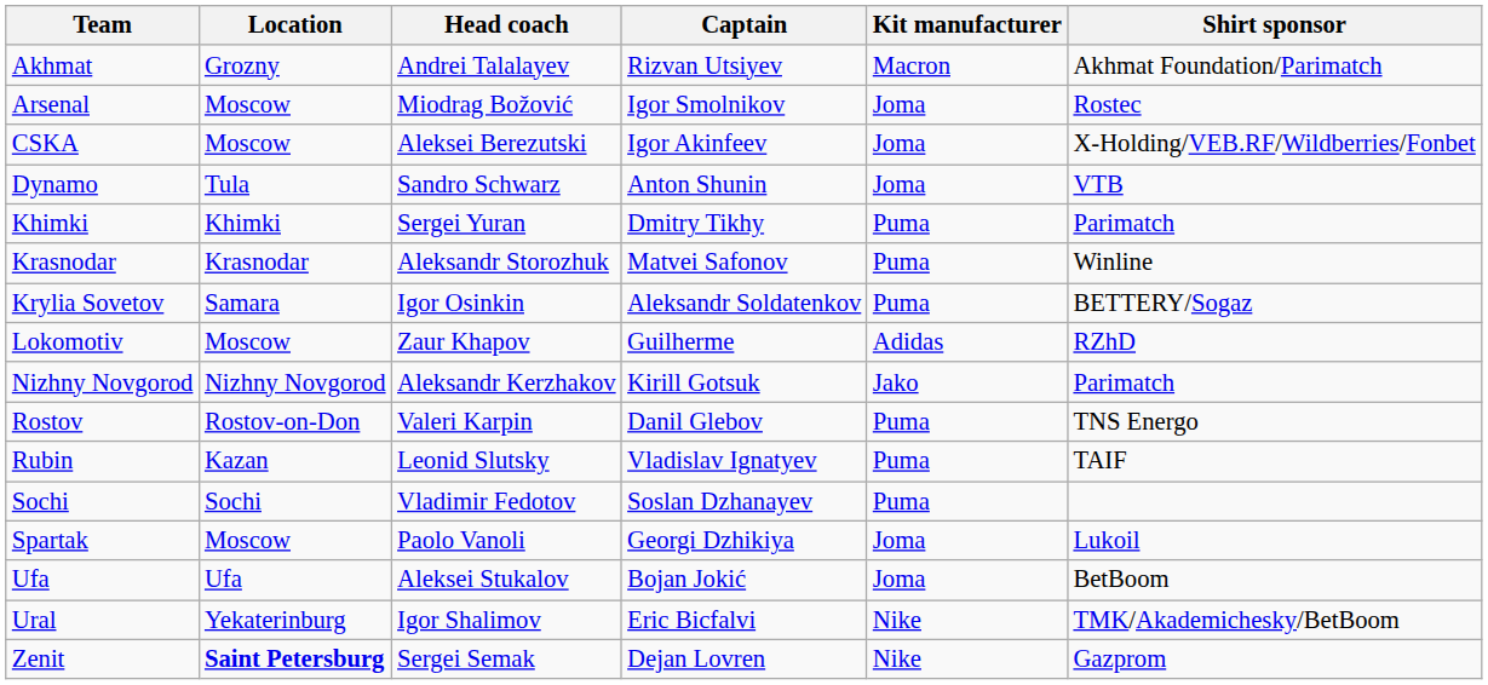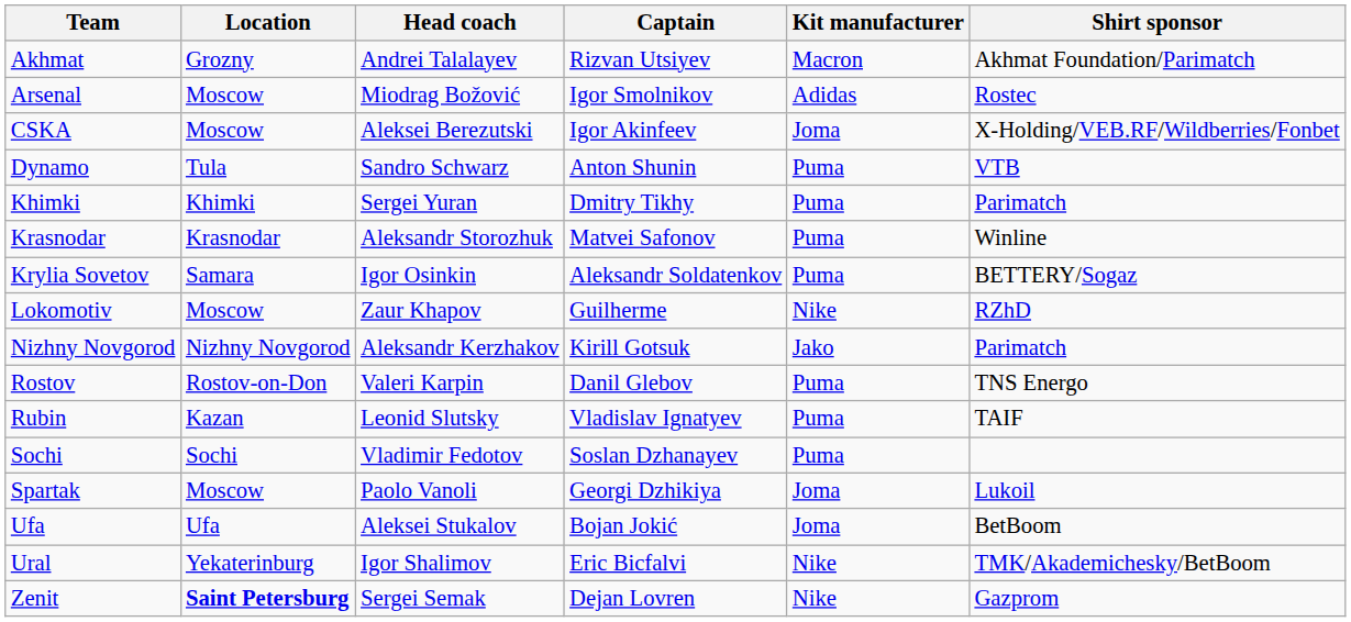 <table class="wikitable sortable" style="text-align:left; margin:1em auto">
 <tr>
 <th>Team</th>
 <th>Location</th>
 <th>Head coach</th>
 <th>Captain</th>
 <th>Kit manufacturer</th>
 <th>Shirt sponsor</th>
 </tr>
 <tr>
 <td><a href='#'>Akhmat</a></td>
 <td><a href='#'>Grozny</a></td>
 <td> <a href='#'>Andrei Talalayev</a></td>
 <td> <a href='#'>Rizvan Utsiyev</a></td>
 <td> <a href='#'>Macron</a></td>
 <td>Akhmat Foundation/<a href='#'>Parimatch</a></td>
 </tr>
 <tr>
 <td><a href='#'>Arsenal</a></td>
 <td><a href='#'>Moscow</a></td>
 <td> <a href='#'>Miodrag Božović</a></td>
 <td> <a href='#'>Igor Smolnikov</a></td>
-<td> <a href='#'>Joma</a></td>
+<td> <a href='#'>Adidas</a></td>
 <td><a href='#'>Rostec</a></td>
 </tr>
 <tr>
 <td><a href='#'>CSKA</a></td>
 <td><a href='#'>Moscow</a></td>
 <td> <a href='#'>Aleksei Berezutski</a></td>
 <td> <a href='#'>Igor Akinfeev</a></td>
 <td> <a href='#'>Joma</a></td>
 <td>X-Holding/<a href='#'>VEB.RF</a>/<a href='#'>Wildberries</a>/<a href='#'>Fonbet</a></td>
 </tr>
 <tr>
 <td><a href='#'>Dynamo</a></td>
 <td><a href='#'>Tula</a></td>
 <td> <a href='#'>Sandro Schwarz</a></td>
 <td> <a href='#'>Anton Shunin</a></td>
-<td> <a href='#'>Joma</a></td>
+<td> <a href='#'>Puma</a></td>
 <td><a href='#'>VTB</a></td>
 </tr>
 <tr>
 <td><a href='#'>Khimki</a></td>
 <td><a href='#'>Khimki</a></td>
 <td> <a href='#'>Sergei Yuran</a></td>
 <td> <a href='#'>Dmitry Tikhy</a></td>
 <td> <a href='#'>Puma</a></td>
 <td><a href='#'>Parimatch</a></td>
 </tr>
 <tr>
 <td><a href='#'>Krasnodar</a></td>
 <td><a href='#'>Krasnodar</a></td>
 <td> <a href='#'>Aleksandr Storozhuk</a></td>
 <td> <a href='#'>Matvei Safonov</a></td>
 <td> <a href='#'>Puma</a></td>
 <td>Winline</td>
 </tr>
 <tr>
 <td><a href='#'>Krylia Sovetov</a></td>
 <td><a href='#'>Samara</a></td>
 <td> <a href='#'>Igor Osinkin</a></td>
 <td> <a href='#'>Aleksandr Soldatenkov</a></td>
 <td> <a href='#'>Puma</a></td>
 <td>BETTERY/<a href='#'>Sogaz</a></td>
 </tr>
 <tr>
 <td><a href='#'>Lokomotiv</a></td>
 <td><a href='#'>Moscow</a></td>
 <td> <a href='#'>Zaur Khapov</a></td>
 <td> <a href='#'>Guilherme</a></td>
-<td> <a href='#'>Adidas</a></td>
+<td> <a href='#'>Nike</a></td>
 <td><a href='#'>RZhD</a></td>
 </tr>
 <tr>
 <td><a href='#'>Nizhny Novgorod</a></td>
 <td><a href='#'>Nizhny Novgorod</a></td>
 <td> <a href='#'>Aleksandr Kerzhakov</a></td>
 <td> <a href='#'>Kirill Gotsuk</a></td>
 <td> <a href='#'>Jako</a></td>
 <td><a href='#'>Parimatch</a></td>
 </tr>
 <tr>
 <td><a href='#'>Rostov</a></td>
 <td><a href='#'>Rostov-on-Don</a></td>
 <td> <a href='#'>Valeri Karpin</a></td>
 <td> <a href='#'>Danil Glebov</a></td>
 <td> <a href='#'>Puma</a></td>
 <td>TNS Energo</td>
 </tr>
 <tr>
 <td><a href='#'>Rubin</a></td>
 <td><a href='#'>Kazan</a></td>
 <td> <a href='#'>Leonid Slutsky</a></td>
 <td> <a href='#'>Vladislav Ignatyev</a></td>
 <td> <a href='#'>Puma</a></td>
 <td>TAIF</td>
 </tr>
 <tr>
 <td><a href='#'>Sochi</a></td>
 <td><a href='#'>Sochi</a></td>
 <td> <a href='#'>Vladimir Fedotov</a></td>
 <td> <a href='#'>Soslan Dzhanayev</a></td>
 <td> <a href='#'>Puma</a></td>
 <td></td>
 </tr>
 <tr>
 <td><a href='#'>Spartak</a></td>
 <td><a href='#'>Moscow</a></td>
 <td> <a href='#'>Paolo Vanoli</a></td>
 <td> <a href='#'>Georgi Dzhikiya</a></td>
 <td> <a href='#'>Joma</a></td>
 <td><a href='#'>Lukoil</a></td>
 </tr>
 <tr>
 <td><a href='#'>Ufa</a></td>
 <td><a href='#'>Ufa</a></td>
 <td> <a href='#'>Aleksei Stukalov</a></td>
 <td> <a href='#'>Bojan Jokić</a></td>
 <td> <a href='#'>Joma</a></td>
 <td>BetBoom</td>
 </tr>
 <tr>
 <td><a href='#'>Ural</a></td>
 <td><a href='#'>Yekaterinburg</a></td>
 <td> <a href='#'>Igor Shalimov</a></td>
 <td> <a href='#'>Eric Bicfalvi</a></td>
 <td> <a href='#'>Nike</a></td>
 <td><a href='#'>TMK</a>/<a href='#'>Akademichesky</a>/BetBoom</td>
 </tr>
 <tr>
 <td><a href='#'>Zenit</a></td>
 <td><strong><a href='#'>Saint Petersburg</a></strong></td>
 <td> <a href='#'>Sergei Semak</a></td>
 <td> <a href='#'>Dejan Lovren</a></td>
 <td> <a href='#'>Nike</a></td>
 <td><a href='#'>Gazprom</a></td>
 </tr>
 </table>
